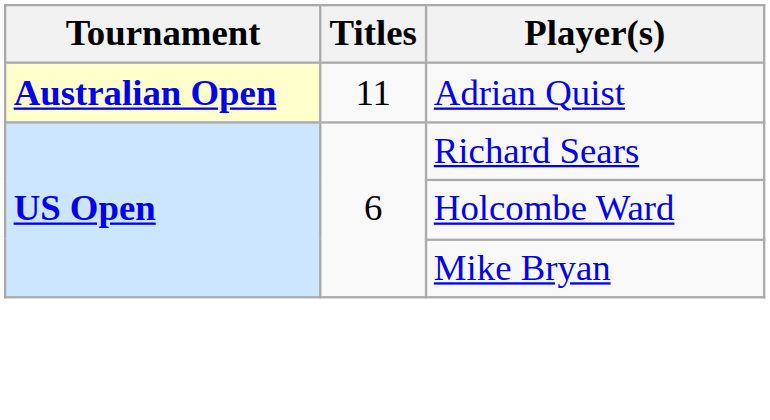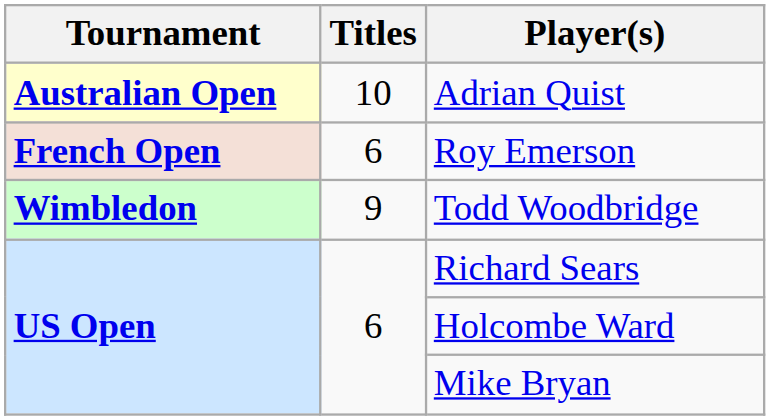 <table class="wikitable nowrap">
 <tr>
 <th width="130">Tournament</th>
 <th>Titles</th>
 <th width="140">Player(s)</th>
 </tr>
 <tr>
 <td bgcolor=ffffcc><strong><a href='#'>Australian Open</a></strong></td>
-<td align=center>11</td>
+<td align=center>10</td>
 <td> <a href='#'>Adrian Quist</a></td>
+</tr>
+<tr>
+<td bgcolor=f4e0d7><strong><a href='#'>French Open</a></strong></td>
+<td align=center>6</td>
+<td> <a href='#'>Roy Emerson</a></td>
+</tr>
+<tr>
+<td bgcolor=ccffcc><strong><a href='#'>Wimbledon</a></strong></td>
+<td align=center>9</td>
+<td> <a href='#'>Todd Woodbridge</a></td>
 </tr>
 <tr>
 <td rowspan=3 bgcolor=cce6ff><strong><a href='#'>US Open</a></strong></td>
 <td rowspan="3" align=center>6</td>
 <td> <a href='#'>Richard Sears</a></td>
 </tr>
 <tr>
 <td> <a href='#'>Holcombe Ward</a></td>
 </tr>
 <tr>
 <td> <a href='#'>Mike Bryan</a></td>
 </tr>
 </table>
